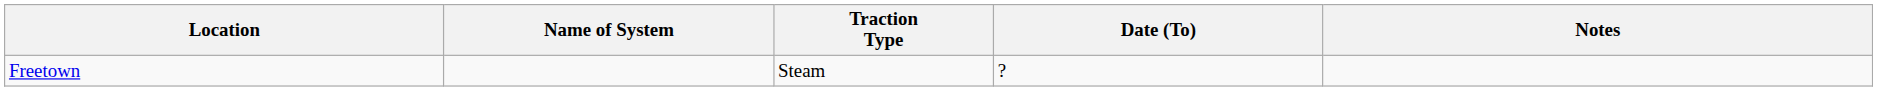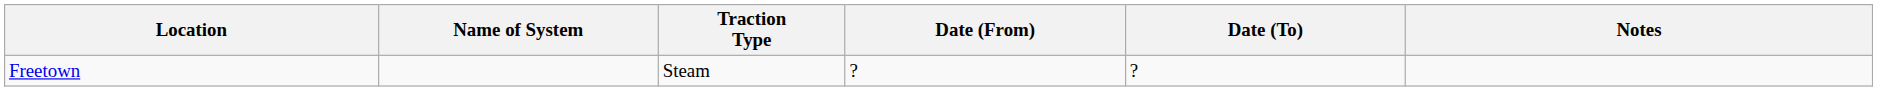 <table class="wikitable" style="width:100%;">
 <tr>
 <th style="width:20%;">Location</th>
 <th style="width:15%;">Name of System</th>
 <th style="width:10%;">Traction<br>Type</th>
+<th style="width:15%;">Date (From)</th>
 <th style="width:15%;">Date (To)</th>
 <th style="width:25%;">Notes</th>
 </tr>
 <tr>
 <td><a href='#'>Freetown</a></td>
 <td> </td>
 <td>Steam</td>
 <td>?</td>
+<td>?</td>
 <td> </td>
 </tr>
 </table>
